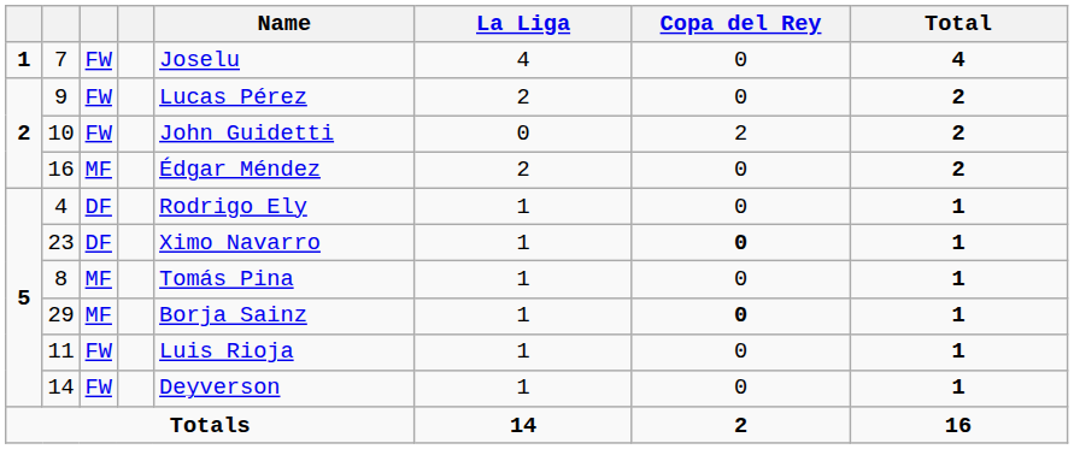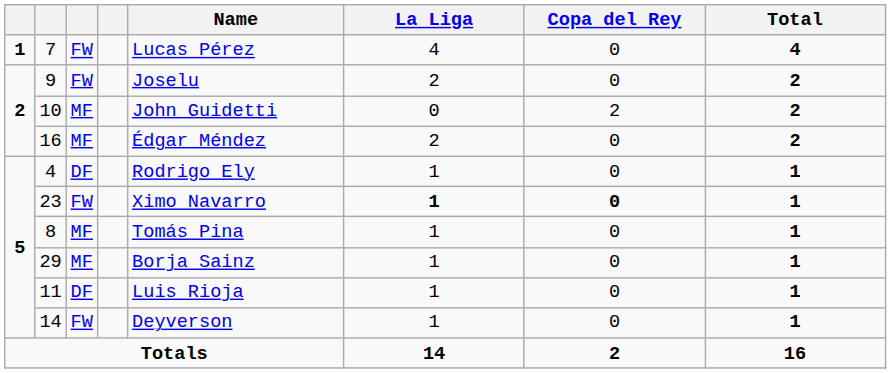 <table class="wikitable" style="text-align:center">
 <tr>
 <th width=15></th>
 <th width=15></th>
 <th width=15></th>
 <th width=15></th>
 <th width=145>Name</th>
 <th width=120><a href='#'>La Liga</a></th>
 <th width=120><a href='#'>Copa del Rey</a></th>
 <th width=120>Total</th>
 </tr>
 <tr>
 <td><strong>1</strong></td>
 <td>7</td>
 <td><a href='#'>FW</a></td>
 <td></td>
-<td align=left><a href='#'>Joselu</a></td>
+<td align=left><a href='#'>Lucas Pérez</a></td>
 <td>4</td>
 <td>0</td>
 <td><strong>4</strong></td>
 </tr>
 <tr>
 <td rowspan=3><strong>2</strong></td>
 <td>9</td>
 <td><a href='#'>FW</a></td>
 <td></td>
-<td align=left><a href='#'>Lucas Pérez</a></td>
+<td align=left><a href='#'>Joselu</a></td>
 <td>2</td>
 <td>0</td>
 <td><strong>2</strong></td>
 </tr>
 <tr>
 <td>10</td>
-<td><a href='#'>FW</a></td>
+<td><a href='#'>MF</a></td>
 <td></td>
 <td align=left><a href='#'>John Guidetti</a></td>
 <td>0</td>
 <td>2</td>
 <td><strong>2</strong></td>
 </tr>
 <tr>
 <td>16</td>
 <td><a href='#'>MF</a></td>
 <td></td>
 <td align=left><a href='#'>Édgar Méndez</a></td>
 <td>2</td>
 <td>0</td>
 <td><strong>2</strong></td>
 </tr>
 <tr>
 <td rowspan=6><strong>5</strong></td>
 <td>4</td>
 <td><a href='#'>DF</a></td>
 <td></td>
 <td align=left><a href='#'>Rodrigo Ely</a></td>
 <td>1</td>
 <td>0</td>
 <td><strong>1</strong></td>
 </tr>
 <tr>
 <td>23</td>
-<td><a href='#'>DF</a></td>
+<td><a href='#'>FW</a></td>
 <td></td>
 <td align=left><a href='#'>Ximo Navarro</a></td>
-<td>1</td>
+<td><strong>1</strong></td>
 <td><strong>0</strong></td>
 <td><strong>1</strong></td>
 </tr>
 <tr>
 <td>8</td>
 <td><a href='#'>MF</a></td>
 <td></td>
 <td align=left><a href='#'>Tomás Pina</a></td>
 <td>1</td>
 <td>0</td>
 <td><strong>1</strong></td>
 </tr>
 <tr>
 <td>29</td>
 <td><a href='#'>MF</a></td>
 <td></td>
 <td align=left><a href='#'>Borja Sainz</a></td>
 <td>1</td>
-<td><strong>0</strong></td>
+<td>0</td>
 <td><strong>1</strong></td>
 </tr>
 <tr>
 <td>11</td>
-<td><a href='#'>FW</a></td>
+<td><a href='#'>DF</a></td>
 <td></td>
 <td align=left><a href='#'>Luis Rioja</a></td>
 <td>1</td>
 <td>0</td>
 <td><strong>1</strong></td>
 </tr>
 <tr>
 <td>14</td>
 <td><a href='#'>FW</a></td>
 <td></td>
 <td align=left><a href='#'>Deyverson</a></td>
 <td>1</td>
 <td>0</td>
 <td><strong>1</strong></td>
 </tr>
 <tr>
 <td colspan=5><strong>Totals</strong></td>
 <td><strong>14</strong></td>
 <td><strong>2</strong></td>
 <td><strong>16</strong></td>
 </tr>
 </table>
